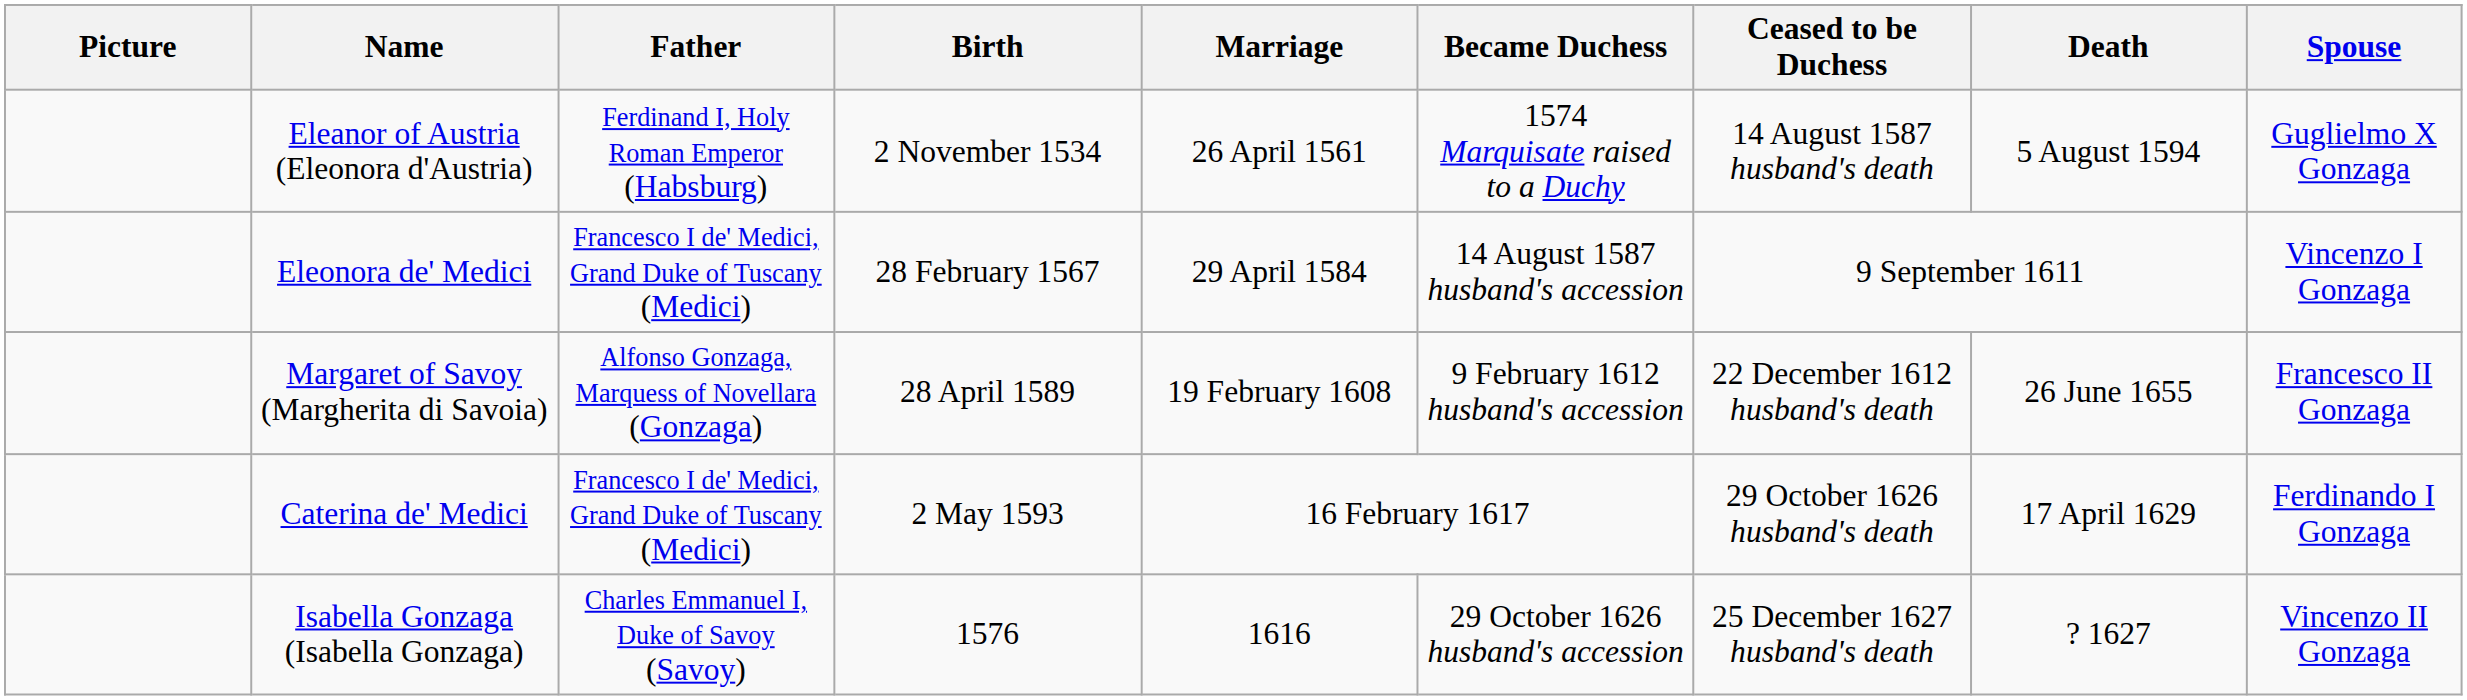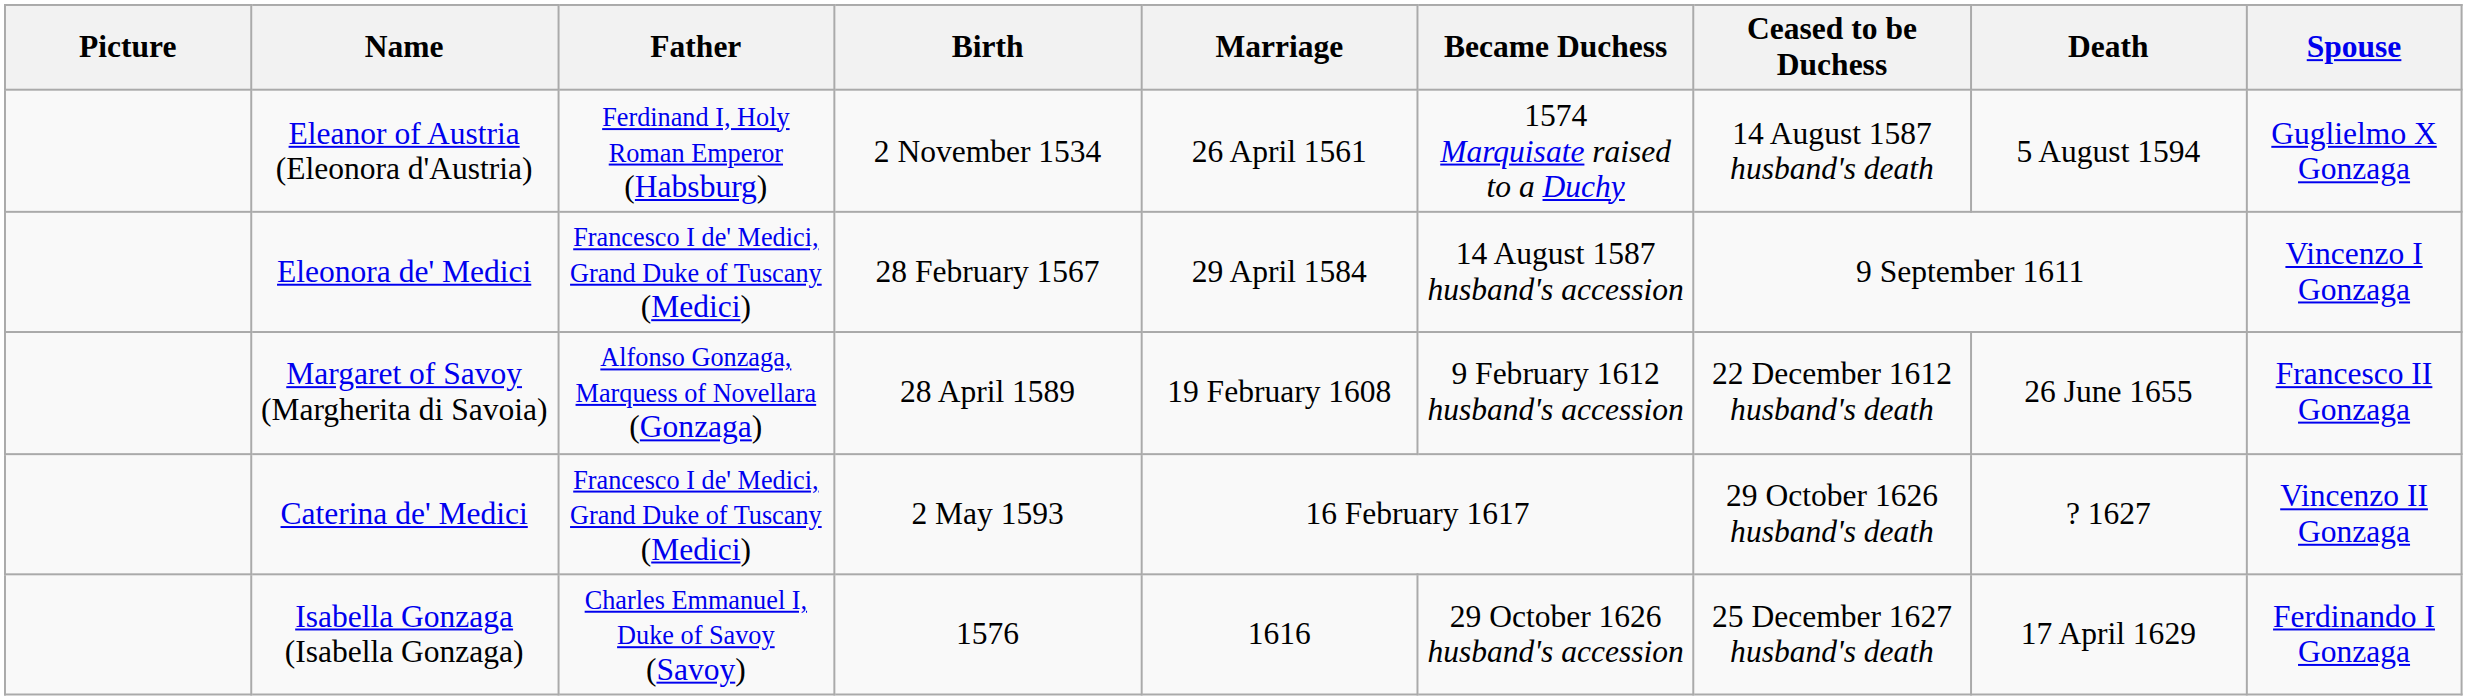 <table class="wikitable">
 <tr>
 <th style="width:8%;">Picture</th>
 <th style="width:10%;">Name</th>
 <th style="width:9%;">Father</th>
 <th style="width:10%;">Birth</th>
 <th style="width:9%;">Marriage</th>
 <th style="width:9%;">Became Duchess</th>
 <th style="width:9%;">Ceased to be Duchess</th>
 <th style="width:9%;">Death</th>
 <th style="width:7%;"><a href='#'>Spouse</a></th>
 </tr>
 <tr>
 <td style="text-align:center;"></td>
 <td style="text-align:center;"><a href='#'>Eleanor of Austria</a><br>(Eleonora d'Austria)</td>
 <td style="text-align:center;"><small><a href='#'>Ferdinand I, Holy Roman Emperor</a></small><br>(<a href='#'>Habsburg</a>)</td>
 <td align=center>2 November 1534</td>
 <td align=center>26 April 1561</td>
 <td align=center>1574<br><em><a href='#'>Marquisate</a> raised to a <a href='#'>Duchy</a></em></td>
 <td style="text-align:center;">14 August 1587<br><em>husband's death</em></td>
 <td style="text-align:center;">5 August 1594</td>
 <td style="text-align:center;"><a href='#'>Guglielmo X Gonzaga</a></td>
 </tr>
 <tr>
 <td style="text-align:center;"></td>
 <td style="text-align:center;"><a href='#'>Eleonora de' Medici</a></td>
 <td style="text-align:center;"><small><a href='#'>Francesco I de' Medici, Grand Duke of Tuscany</a></small><br>(<a href='#'>Medici</a>)</td>
 <td align=center>28 February 1567</td>
 <td align=center>29 April 1584</td>
 <td align=center>14 August 1587<br><em>husband's accession</em></td>
 <td style="text-align:center;" colspan="2">9 September 1611</td>
 <td style="text-align:center;"><a href='#'>Vincenzo I Gonzaga</a></td>
 </tr>
 <tr>
 <td style="text-align:center;"></td>
 <td style="text-align:center;"><a href='#'>Margaret of Savoy</a><br>(Margherita di Savoia)</td>
 <td style="text-align:center;"><small><a href='#'>Alfonso Gonzaga, Marquess of Novellara</a></small><br>(<a href='#'>Gonzaga</a>)</td>
 <td align=center>28 April 1589</td>
 <td align=center>19 February 1608</td>
 <td align=center>9 February 1612<br><em>husband's accession</em></td>
 <td style="text-align:center;">22 December 1612<br><em>husband's death</em></td>
 <td style="text-align:center;">26 June 1655</td>
 <td style="text-align:center;"><a href='#'>Francesco II Gonzaga</a></td>
 </tr>
 <tr>
 <td style="text-align:center;"></td>
 <td style="text-align:center;"><a href='#'>Caterina de' Medici</a><br></td>
 <td style="text-align:center;"><small><a href='#'>Francesco I de' Medici, Grand Duke of Tuscany</a></small><br>(<a href='#'>Medici</a>)</td>
 <td align=center>2 May 1593</td>
 <td style="text-align:center;" colspan="2">16 February 1617</td>
 <td style="text-align:center;">29 October 1626<br><em>husband's death</em></td>
-<td style="text-align:center;">17 April 1629</td>
-<td style="text-align:center;"><a href='#'>Ferdinando I Gonzaga</a></td>
+<td style="text-align:center;">? 1627<br></td>
+<td style="text-align:center;"><a href='#'>Vincenzo II Gonzaga</a></td>
 </tr>
 <tr>
 <td style="text-align:center;"></td>
 <td style="text-align:center;"><a href='#'>Isabella Gonzaga</a><br>(Isabella Gonzaga)</td>
 <td style="text-align:center;"><small><a href='#'>Charles Emmanuel I, Duke of Savoy</a></small><br>(<a href='#'>Savoy</a>)</td>
 <td align=center>1576</td>
 <td style="text-align:center;">1616</td>
 <td style="text-align:center;">29 October 1626<br><em>husband's accession</em></td>
 <td style="text-align:center;">25 December 1627<br><em>husband's death</em></td>
-<td style="text-align:center;">? 1627<br></td>
-<td style="text-align:center;"><a href='#'>Vincenzo II Gonzaga</a></td>
+<td style="text-align:center;">17 April 1629</td>
+<td style="text-align:center;"><a href='#'>Ferdinando I Gonzaga</a></td>
 </tr>
 </table>
